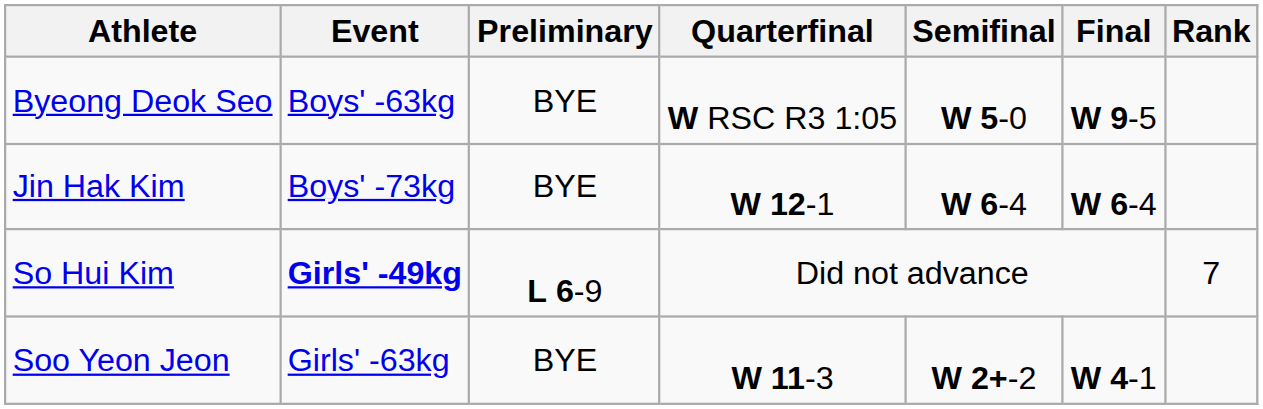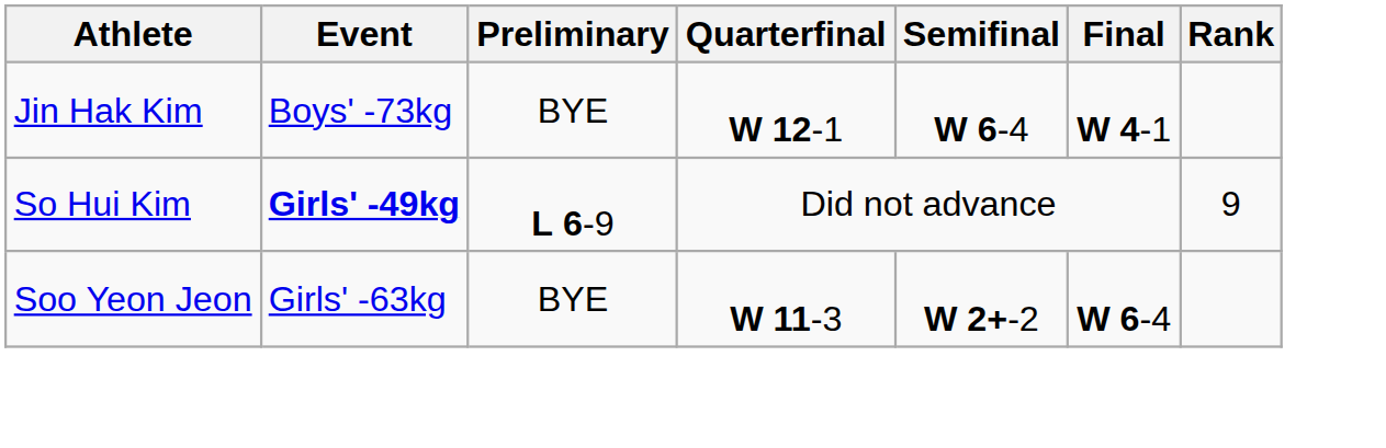 <table class="wikitable" style="text-align:left; font-size:90%">
 <tr>
 <th>Athlete</th>
 <th>Event</th>
 <th>Preliminary</th>
 <th>Quarterfinal</th>
 <th>Semifinal</th>
 <th>Final</th>
 <th>Rank</th>
 </tr>
 <tr>
-<td><a href='#'>Byeong Deok Seo</a></td>
-<td><a href='#'>Boys' -63kg</a></td>
-<td align=center>BYE</td>
-<td align=center> <br> <strong>W</strong> RSC R3 1:05</td>
-<td align=center> <br> <strong>W</strong> <strong>5</strong>-0</td>
-<td align=center> <br> <strong>W</strong> <strong>9</strong>-5</td>
-<td align=center></td>
-</tr>
-<tr>
 <td><a href='#'>Jin Hak Kim</a></td>
 <td><a href='#'>Boys' -73kg</a></td>
 <td align=center>BYE</td>
 <td align=center> <br> <strong>W</strong> <strong>12</strong>-1</td>
 <td align=center> <br> <strong>W</strong> <strong>6</strong>-4</td>
-<td align=center> <br> <strong>W</strong> <strong>6</strong>-4</td>
+<td align=center> <br> <strong>W</strong> <strong>4</strong>-1</td>
 <td align=center></td>
 </tr>
 <tr>
 <td><a href='#'>So Hui Kim</a></td>
 <td><strong><a href='#'>Girls' -49kg</a></strong></td>
 <td align=center> <br> <strong>L</strong> <strong>6</strong>-9</td>
 <td align=center colspan=3>Did not advance</td>
-<td align=center>7</td>
+<td align=center>9</td>
 </tr>
 <tr>
 <td><a href='#'>Soo Yeon Jeon</a></td>
 <td><a href='#'>Girls' -63kg</a></td>
 <td align=center>BYE</td>
 <td align=center> <br> <strong>W</strong> <strong>11</strong>-3</td>
 <td align=center> <br> <strong>W</strong> <strong>2+</strong>-2</td>
-<td align=center> <br> <strong>W</strong> <strong>4</strong>-1</td>
+<td align=center> <br> <strong>W</strong> <strong>6</strong>-4</td>
 <td align=center></td>
 </tr>
 </table>
